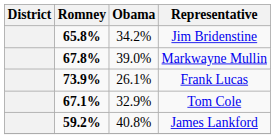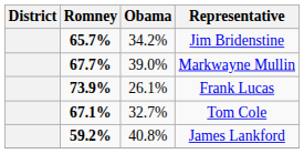 <table class=wikitable>
 <tr>
 <th>District</th>
 <th>Romney</th>
 <th>Obama</th>
 <th>Representative</th>
 </tr>
 <tr align=center>
 <th></th>
-<td><strong>65.8%</strong></td>
+<td><strong>65.7%</strong></td>
 <td>34.2%</td>
 <td><a href='#'>Jim Bridenstine</a></td>
 </tr>
 <tr align=center>
 <th></th>
-<td><strong>67.8%</strong></td>
+<td><strong>67.7%</strong></td>
 <td>39.0%</td>
 <td><a href='#'>Markwayne Mullin</a></td>
 </tr>
 <tr align=center>
 <th></th>
 <td><strong>73.9%</strong></td>
 <td>26.1%</td>
 <td><a href='#'>Frank Lucas</a></td>
 </tr>
 <tr align=center>
 <th></th>
 <td><strong>67.1%</strong></td>
-<td>32.9%</td>
+<td>32.7%</td>
 <td><a href='#'>Tom Cole</a></td>
 </tr>
 <tr align=center>
 <th></th>
 <td><strong>59.2%</strong></td>
 <td>40.8%</td>
 <td><a href='#'>James Lankford</a></td>
 </tr>
 <tr align=center>
 </tr>
 </table>
